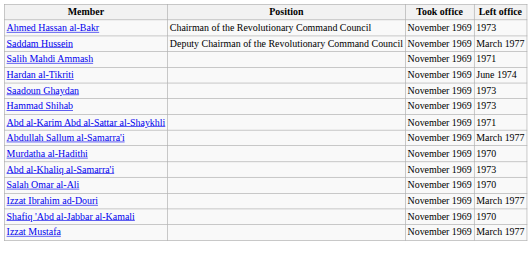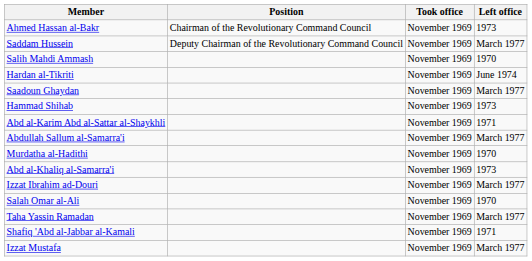 <table class="wikitable">
 <tr>
 <th>Member</th>
 <th>Position</th>
 <th>Took office</th>
 <th>Left office</th>
 </tr>
 <tr>
 <td><a href='#'>Ahmed Hassan al-Bakr</a></td>
 <td>Chairman of the Revolutionary Command Council</td>
 <td>November 1969</td>
 <td>1973</td>
 </tr>
 <tr>
 <td><a href='#'>Saddam Hussein</a></td>
 <td>Deputy Chairman of the Revolutionary Command Council</td>
 <td>November 1969</td>
 <td>March 1977</td>
 </tr>
 <tr>
 <td><a href='#'>Salih Mahdi Ammash</a></td>
 <td></td>
 <td>November 1969</td>
-<td>1971</td>
+<td>1970</td>
 </tr>
 <tr>
 <td><a href='#'>Hardan al-Tikriti</a></td>
 <td></td>
 <td>November 1969</td>
 <td>June 1974</td>
 </tr>
 <tr>
 <td><a href='#'>Saadoun Ghaydan</a></td>
 <td></td>
 <td>November 1969</td>
-<td>1973</td>
+<td>March 1977</td>
 </tr>
 <tr>
 <td><a href='#'>Hammad Shihab</a></td>
 <td></td>
 <td>November 1969</td>
 <td>1973</td>
 </tr>
 <tr>
 <td><a href='#'>Abd al-Karim Abd al-Sattar al-Shaykhli</a></td>
 <td></td>
 <td>November 1969</td>
 <td>1971</td>
 </tr>
 <tr>
 <td><a href='#'>Abdullah Sallum al-Samarra'i</a></td>
 <td></td>
 <td>November 1969</td>
 <td>March 1977</td>
 </tr>
 <tr>
 <td><a href='#'>Murdatha al-Hadithi</a></td>
 <td></td>
 <td>November 1969</td>
 <td>1970</td>
 </tr>
 <tr>
 <td><a href='#'>Abd al-Khaliq al-Samarra'i</a></td>
 <td></td>
 <td>November 1969</td>
 <td>1973</td>
 </tr>
 <tr>
+<td><a href='#'>Izzat Ibrahim ad-Douri</a></td>
+<td></td>
+<td>November 1969</td>
+<td>March 1977</td>
+</tr>
+<tr>
 <td><a href='#'>Salah Omar al-Ali</a></td>
 <td></td>
 <td>November 1969</td>
 <td>1970</td>
 </tr>
 <tr>
-<td><a href='#'>Izzat Ibrahim ad-Douri</a></td>
+<td><a href='#'>Taha Yassin Ramadan</a></td>
 <td></td>
 <td>November 1969</td>
 <td>March 1977</td>
 </tr>
 <tr>
 <td><a href='#'>Shafiq 'Abd al-Jabbar al-Kamali</a></td>
 <td></td>
 <td>November 1969</td>
-<td>1970</td>
+<td>1971</td>
 </tr>
 <tr>
 <td><a href='#'>Izzat Mustafa</a></td>
 <td></td>
 <td>November 1969</td>
 <td>March 1977</td>
 </tr>
 </table>
